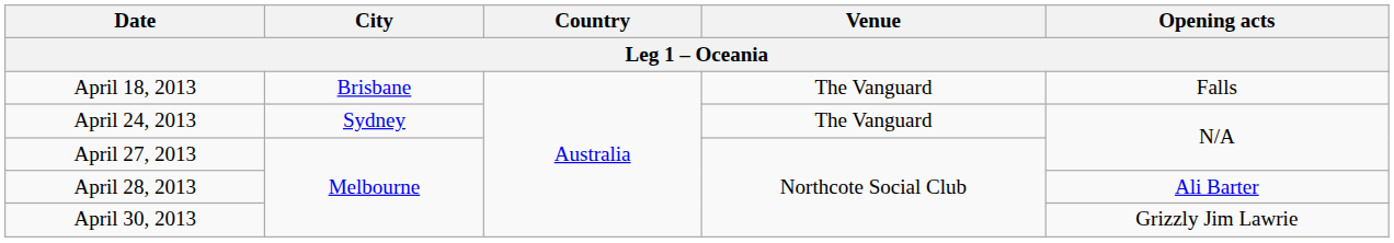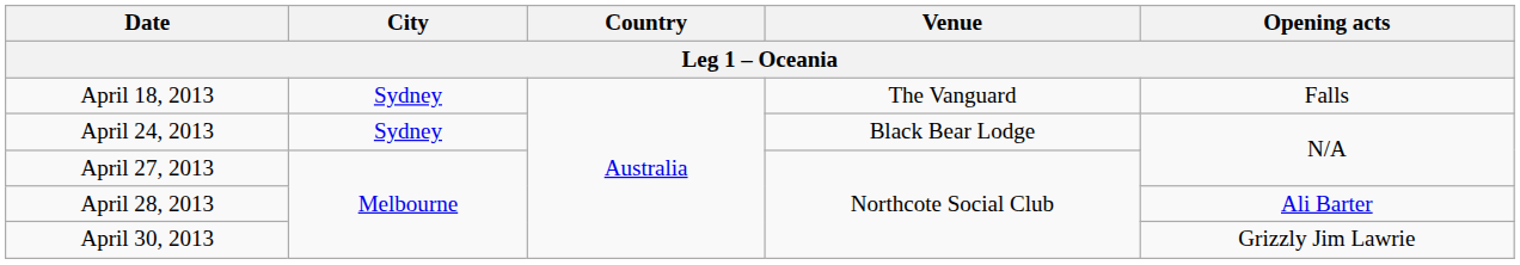 <table class="wikitable" style="text-align:center;">
 <tr>
 <th scope="col" style="width:12em;">Date</th>
 <th scope="col" style="width:10em;">City</th>
 <th scope="col" style="width:10em;">Country</th>
 <th scope="col" style="width:16em;">Venue</th>
 <th scope="col" style="width:16em;">Opening acts</th>
 </tr>
 <tr>
 <th colspan="5" style="text-align:center;"><strong>Leg 1 – Oceania</strong></th>
 </tr>
 <tr>
 <td>April 18, 2013</td>
-<td><a href='#'>Brisbane</a></td>
+<td><a href='#'>Sydney</a></td>
 <td rowspan="5"><a href='#'>Australia</a></td>
 <td>The Vanguard</td>
 <td>Falls</td>
 </tr>
 <tr>
 <td>April 24, 2013</td>
 <td><a href='#'>Sydney</a></td>
-<td>The Vanguard</td>
+<td>Black Bear Lodge</td>
 <td rowspan="2">N/A</td>
 </tr>
 <tr>
 <td>April 27, 2013</td>
 <td rowspan="3"><a href='#'>Melbourne</a></td>
 <td rowspan="3">Northcote Social Club</td>
 </tr>
 <tr>
 <td>April 28, 2013</td>
 <td><a href='#'>Ali Barter</a></td>
 </tr>
 <tr>
 <td>April 30, 2013</td>
 <td>Grizzly Jim Lawrie</td>
 </tr>
 </table>
